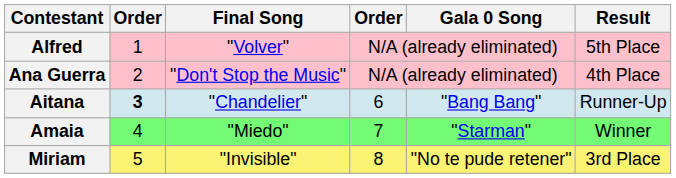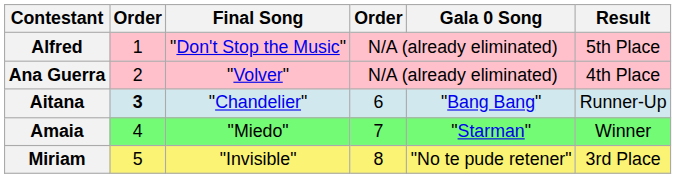 <table class="wikitable plainrowheaders" style="text-align:center;">
 <tr>
 <th scope="col">Contestant</th>
 <th scope="col">Order</th>
 <th scope="col">Final Song</th>
 <th scope="col">Order</th>
 <th scope="col">Gala 0 Song</th>
 <th scope="col">Result</th>
 </tr>
 <tr>
 <th scope="row">Alfred</th>
 <td style="background-color: pink;">1</td>
-<td style="background-color: pink;">"<a href='#'>Volver</a>"</td>
+<td style="background-color: pink;">"<a href='#'>Don't Stop the Music</a>"</td>
 <td bgcolor=pink colspan="2">N/A (already eliminated)</td>
 <td style="background:pink;">5th Place</td>
 </tr>
 <tr>
 <th scope="row">Ana Guerra</th>
 <td style="background-color: pink;">2</td>
-<td style="background-color: pink;">"<a href='#'>Don't Stop the Music</a>"</td>
+<td style="background-color: pink;">"<a href='#'>Volver</a>"</td>
 <td bgcolor=pink colspan="2">N/A (already eliminated)</td>
 <td style="background:pink;">4th Place</td>
 </tr>
 <tr>
 <th scope="row">Aitana</th>
 <td style="background-color: rgb(209, 232, 239);"><strong>3</strong></td>
 <td style="background-color: rgb(209, 232, 239);">"<a href='#'>Chandelier</a>"</td>
 <td style="background-color: rgb(209, 232, 239);">6</td>
 <td style="background-color: rgb(209, 232, 239);">"<a href='#'>Bang Bang</a>"</td>
 <td style="background-color: rgb(209, 232, 239);">Runner-Up</td>
 </tr>
 <tr>
 <th scope="row">Amaia</th>
 <td style="background-color: rgb(115, 251, 118);">4</td>
 <td style="background-color: rgb(115, 251, 118);">"Miedo"</td>
 <td style="background-color: rgb(115, 251, 118);">7</td>
 <td style="background-color: rgb(115, 251, 118);">"<a href='#'>Starman</a>"</td>
 <td style="background-color: rgb(115, 251, 118);">Winner</td>
 </tr>
 <tr>
 <th scope="row">Miriam</th>
 <td style="background-color: rgb(251, 243, 115);">5</td>
 <td style="background-color: rgb(251, 243, 115);">"Invisible"</td>
 <td style="background-color: rgb(251, 243, 115);">8</td>
 <td style="background-color: rgb(251, 243, 115);">"No te pude retener"</td>
 <td style="background-color: rgb(251, 243, 115);">3rd Place</td>
 </tr>
 </table>
